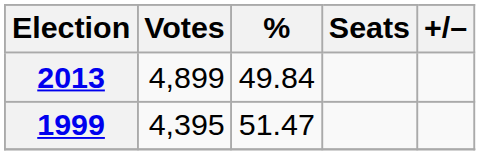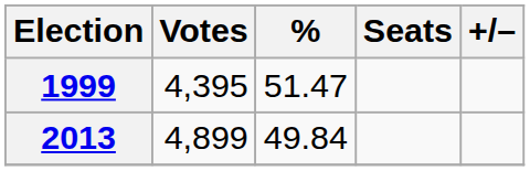 <table class="wikitable" style="text-align:right">
 <tr>
 <th>Election</th>
 <th>Votes</th>
 <th>%</th>
 <th>Seats</th>
 <th>+/–</th>
 </tr>
 <tr>
+<th><a href='#'>1999</a></th>
+<td>4,395</td>
+<td>51.47</td>
+<td></td>
+<td></td>
+</tr>
+<tr>
 <th><a href='#'>2013</a></th>
 <td>4,899</td>
 <td>49.84</td>
 <td></td>
 <td></td>
 </tr>
 <tr>
-<th><a href='#'>1999</a></th>
-<td>4,395</td>
-<td>51.47</td>
-<td></td>
-<td></td>
-</tr>
-<tr>
 </tr>
 </table>
